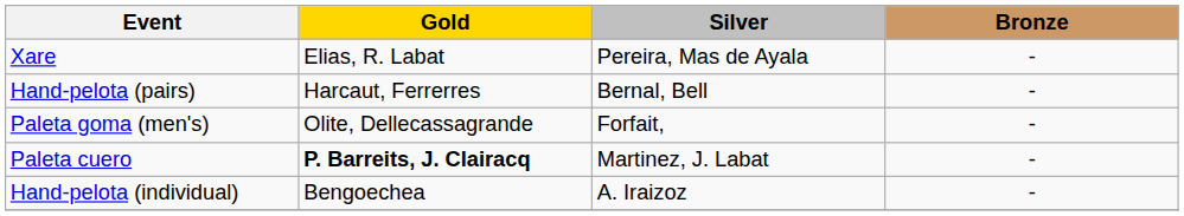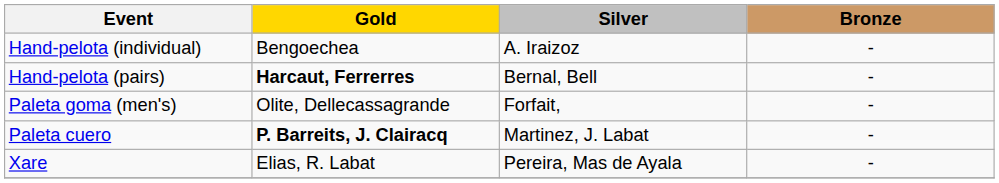 <table class="wikitable" style="max-width: 23cm; width: 100%">
 <tr>
 <th scope="col">Event</th>
 <th scope="col" style="background-color:gold; width:25%">Gold</th>
 <th scope="col" style="background-color:silver; width:25%; width:25%">Silver</th>
 <th scope="col" style="background-color:#cc9966; width:25%">Bronze</th>
 </tr>
 <tr>
-<td><a href='#'>Xare</a></td>
-<td> Elias, R. Labat</td>
-<td> Pereira, Mas de Ayala</td>
+<td><a href='#'>Hand-pelota</a> (individual)</td>
+<td> Bengoechea</td>
+<td> A. Iraizoz</td>
 <td align=center>-</td>
 </tr>
 <tr>
 <td><a href='#'>Hand-pelota</a> (pairs)</td>
-<td> Harcaut, Ferrerres</td>
+<td><strong> Harcaut, Ferrerres</strong></td>
 <td> Bernal, Bell</td>
 <td align=center>-</td>
 </tr>
 <tr>
 <td><a href='#'>Paleta goma</a> (men's)</td>
 <td> Olite, Dellecassagrande</td>
 <td> Forfait,</td>
 <td align=center>-</td>
 </tr>
 <tr>
 <td><a href='#'>Paleta cuero</a></td>
 <td><strong> P. Barreits, J. Clairacq</strong></td>
 <td> Martinez, J. Labat</td>
 <td align=center>-</td>
 </tr>
 <tr>
-<td><a href='#'>Hand-pelota</a> (individual)</td>
-<td> Bengoechea</td>
-<td> A. Iraizoz</td>
+<td><a href='#'>Xare</a></td>
+<td> Elias, R. Labat</td>
+<td> Pereira, Mas de Ayala</td>
 <td align=center>-</td>
 </tr>
 <tr>
 </tr>
 </table>
